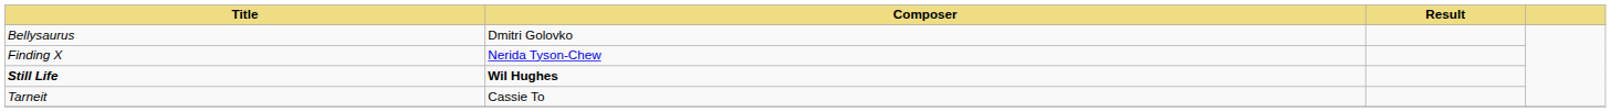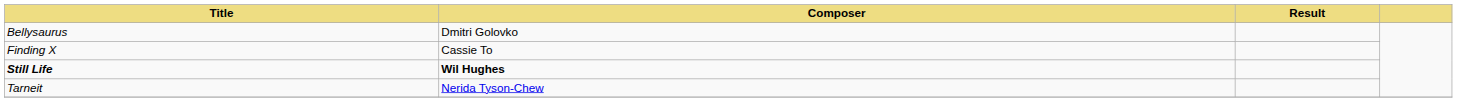 <table class="wikitable" width=100%>
 <tr>
 <th style="width:30%;background:#EEDD82;">Title</th>
 <th style="width:55%;background:#EEDD82;">Composer</th>
 <th style="width:10%;background:#EEDD82;">Result</th>
 <th style="width:5%;background:#EEDD82;"></th>
 </tr>
 <tr>
 <td><em>Bellysaurus</em></td>
 <td>Dmitri Golovko</td>
 <td></td>
 <td rowspan="4"><br></td>
 </tr>
 <tr>
 <td><em>Finding X</em></td>
-<td><a href='#'>Nerida Tyson-Chew</a></td>
+<td>Cassie To</td>
 <td></td>
 </tr>
 <tr>
 <td><strong><em>Still Life</em></strong></td>
 <td><strong>Wil Hughes</strong></td>
 <td></td>
 </tr>
 <tr>
 <td><em>Tarneit</em></td>
-<td>Cassie To</td>
+<td><a href='#'>Nerida Tyson-Chew</a></td>
 <td></td>
 </tr>
 <tr>
 </tr>
 </table>
